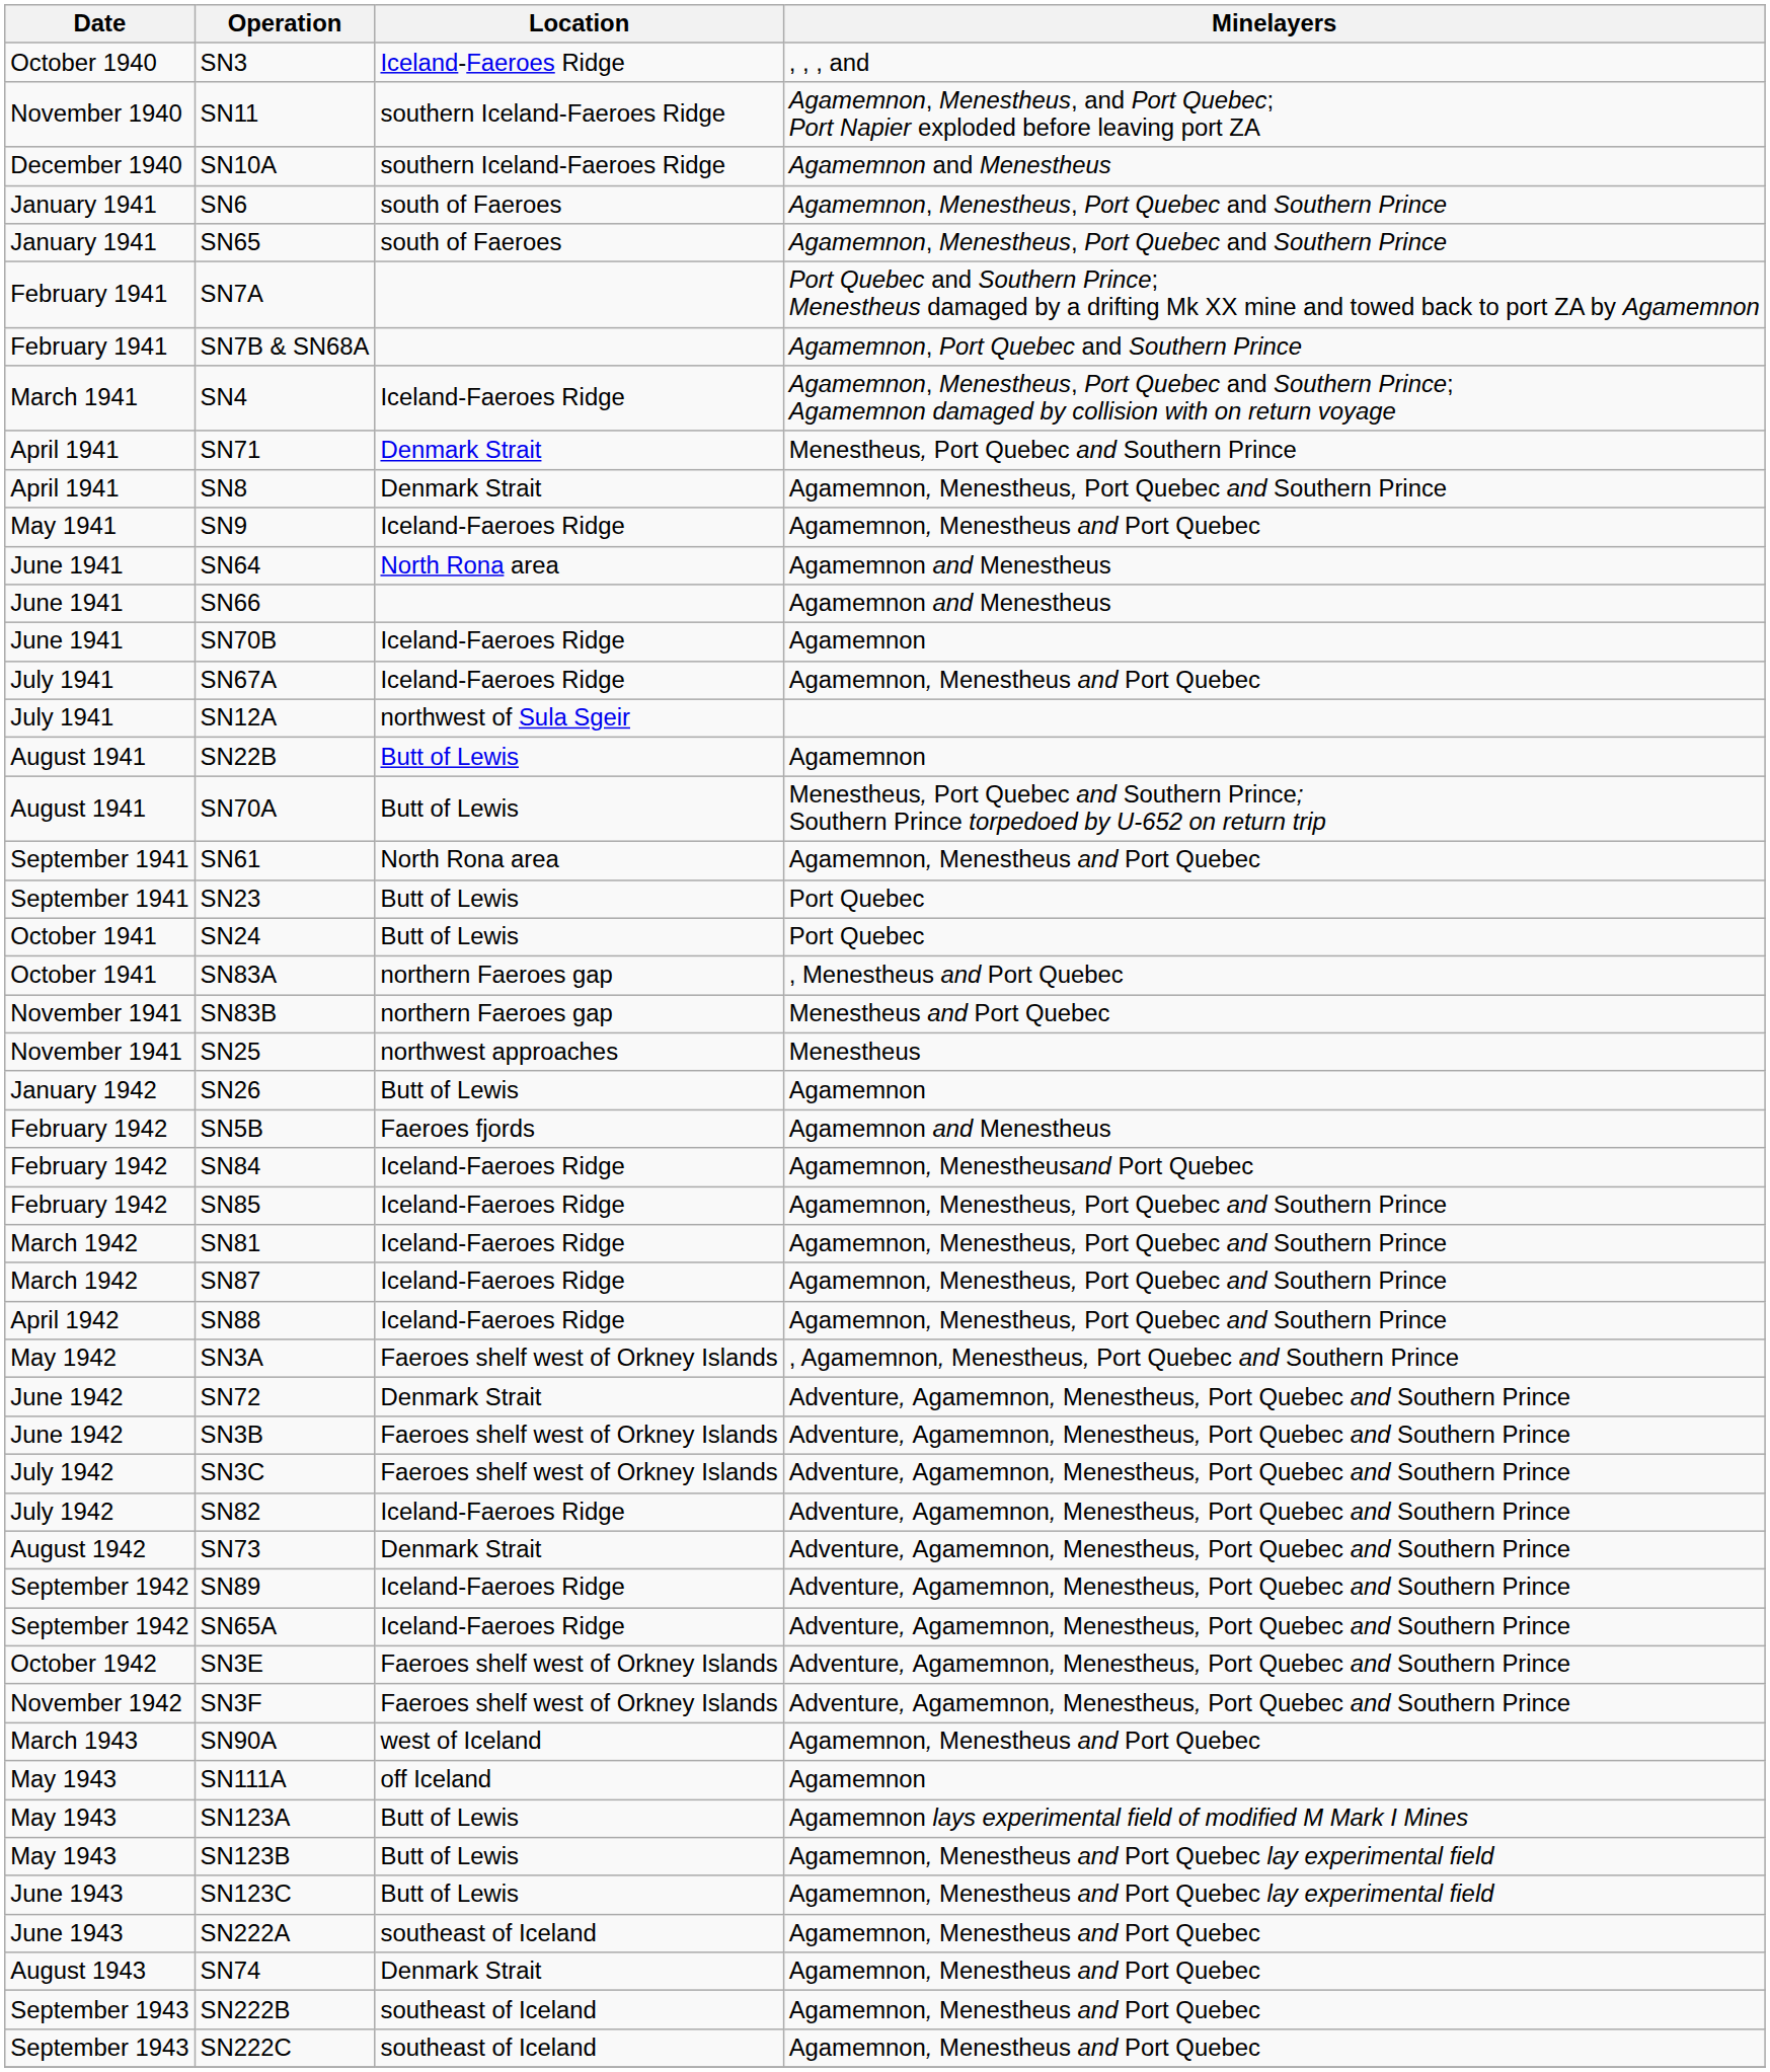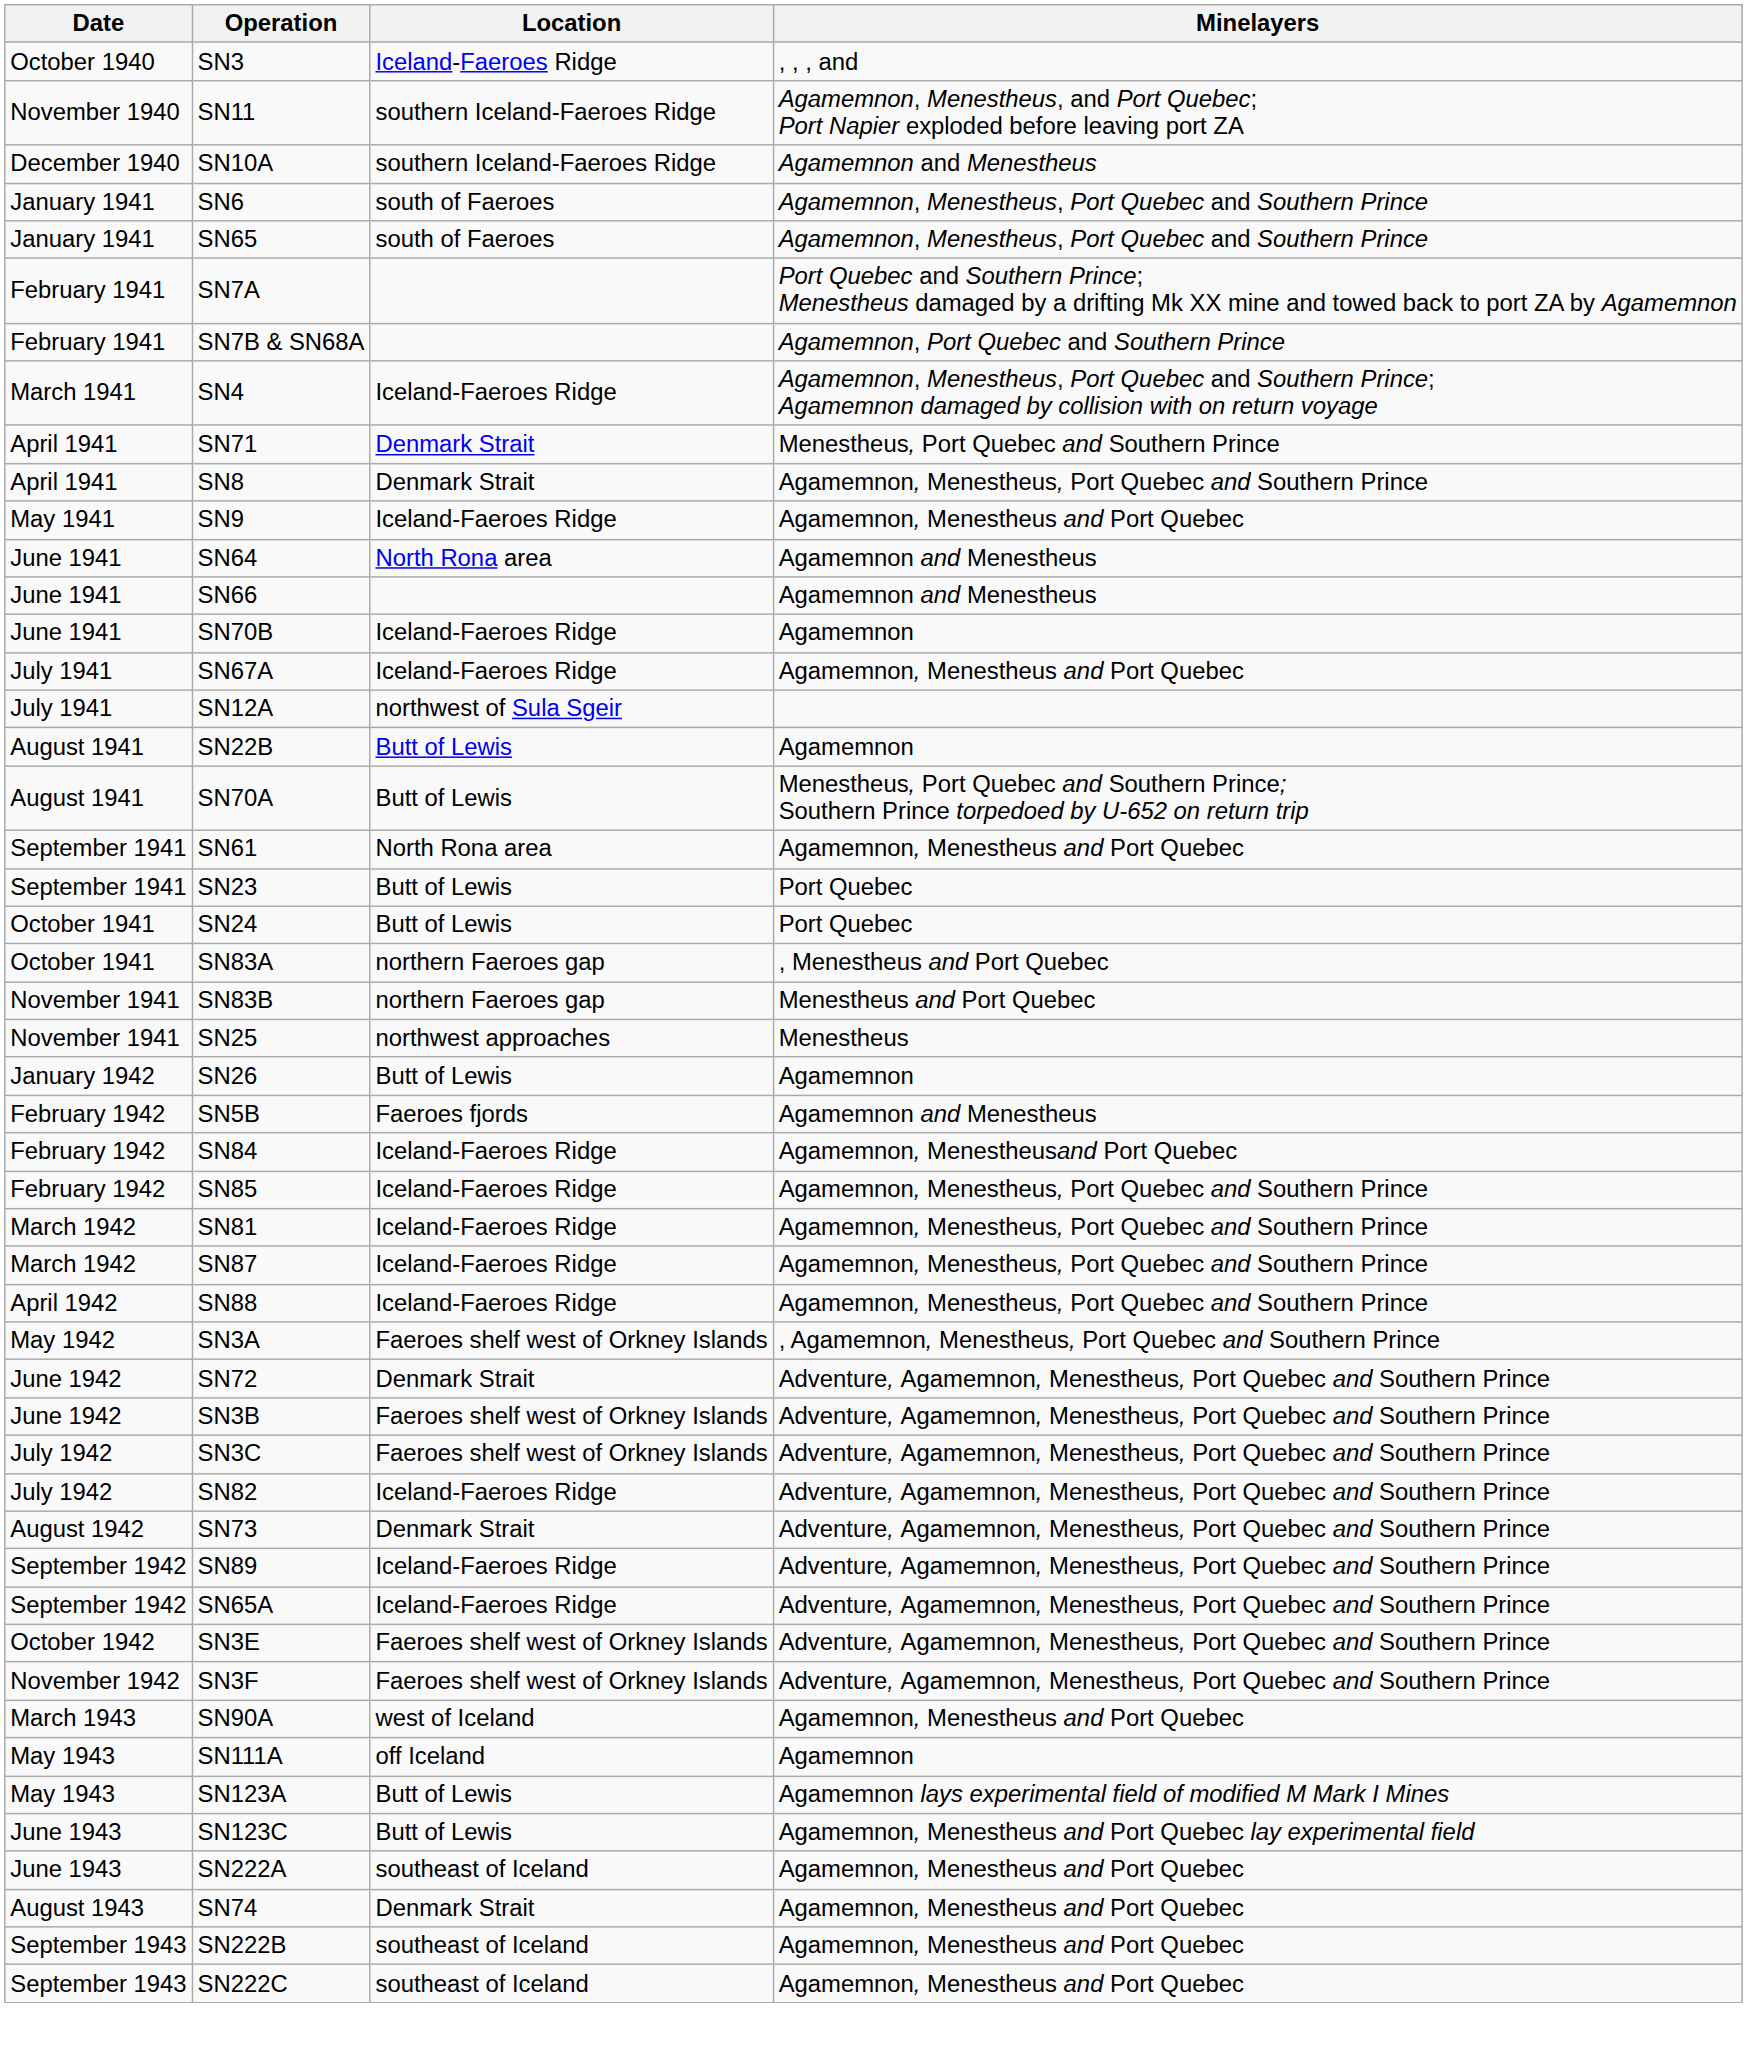 <table class="wikitable sortable">
 <tr>
 <th>Date</th>
 <th>Operation</th>
 <th>Location</th>
 <th>Minelayers</th>
 </tr>
 <tr>
 <td>October 1940</td>
 <td>SN3</td>
 <td><a href='#'>Iceland</a>-<a href='#'>Faeroes</a> Ridge</td>
 <td>, , ,  and </td>
 </tr>
 <tr>
 <td>November 1940</td>
 <td>SN11</td>
 <td>southern Iceland-Faeroes Ridge</td>
 <td><em>Agamemnon</em>, <em>Menestheus</em>, and <em>Port Quebec</em>;<br><em>Port Napier</em> exploded before leaving port ZA</td>
 </tr>
 <tr>
 <td>December 1940</td>
 <td>SN10A</td>
 <td>southern Iceland-Faeroes Ridge</td>
 <td><em>Agamemnon</em> and <em>Menestheus</em></td>
 </tr>
 <tr>
 <td>January 1941</td>
 <td>SN6</td>
 <td>south of Faeroes</td>
 <td><em>Agamemnon</em>, <em>Menestheus</em>, <em>Port Quebec</em> and <em>Southern Prince</em></td>
 </tr>
 <tr>
 <td>January 1941</td>
 <td>SN65</td>
 <td>south of Faeroes</td>
 <td><em>Agamemnon</em>, <em>Menestheus</em>, <em>Port Quebec</em> and <em>Southern Prince</em></td>
 </tr>
 <tr>
 <td>February 1941</td>
 <td>SN7A</td>
 <td></td>
 <td><em>Port Quebec</em> and <em>Southern Prince</em>;<br><em>Menestheus</em> damaged by a drifting Mk XX mine and towed back to port ZA by <em>Agamemnon</em></td>
 </tr>
 <tr>
 <td>February 1941</td>
 <td>SN7B & SN68A</td>
 <td></td>
 <td><em>Agamemnon</em>, <em>Port Quebec</em> and <em>Southern Prince</em></td>
 </tr>
 <tr>
 <td>March 1941</td>
 <td>SN4</td>
 <td>Iceland-Faeroes Ridge</td>
 <td><em>Agamemnon</em>, <em>Menestheus</em>, <em>Port Quebec</em> and <em>Southern Prince</em>;<br> <em>Agamemnon damaged by collision with  on return voyage</td>
 </tr>
 <tr>
 <td>April 1941</td>
 <td>SN71</td>
 <td><a href='#'>Denmark Strait</a></td>
 <td></em>Menestheus<em>, </em>Port Quebec<em> and </em>Southern Prince<em></td>
 </tr>
 <tr>
 <td>April 1941</td>
 <td>SN8</td>
 <td>Denmark Strait</td>
 <td></em>Agamemnon<em>, </em>Menestheus<em>, </em>Port Quebec<em> and </em>Southern Prince<em></td>
 </tr>
 <tr>
 <td>May 1941</td>
 <td>SN9</td>
 <td>Iceland-Faeroes Ridge</td>
 <td></em>Agamemnon<em>, </em>Menestheus<em> and </em>Port Quebec<em></td>
 </tr>
 <tr>
 <td>June 1941</td>
 <td>SN64</td>
 <td><a href='#'>North Rona</a> area</td>
 <td></em>Agamemnon<em> and </em>Menestheus<em></td>
 </tr>
 <tr>
 <td>June 1941</td>
 <td>SN66</td>
 <td></td>
 <td></em>Agamemnon<em> and </em>Menestheus<em></td>
 </tr>
 <tr>
 <td>June 1941</td>
 <td>SN70B</td>
 <td>Iceland-Faeroes Ridge</td>
 <td></em>Agamemnon<em></td>
 </tr>
 <tr>
 <td>July 1941</td>
 <td>SN67A</td>
 <td>Iceland-Faeroes Ridge</td>
 <td></em>Agamemnon<em>, </em>Menestheus<em> and </em>Port Quebec<em></td>
 </tr>
 <tr>
 <td>July 1941</td>
 <td>SN12A</td>
 <td>northwest of <a href='#'>Sula Sgeir</a></td>
 <td></td>
 </tr>
 <tr>
 <td>August 1941</td>
 <td>SN22B</td>
 <td><a href='#'>Butt of Lewis</a></td>
 <td></em>Agamemnon<em></td>
 </tr>
 <tr>
 <td>August 1941</td>
 <td>SN70A</td>
 <td>Butt of Lewis</td>
 <td></em>Menestheus<em>, </em>Port Quebec<em> and </em>Southern Prince<em>;<br></em>Southern Prince<em> torpedoed by U-652 on return trip</td>
 </tr>
 <tr>
 <td>September 1941</td>
 <td>SN61</td>
 <td>North Rona area</td>
 <td></em>Agamemnon<em>, </em>Menestheus<em> and </em>Port Quebec<em></td>
 </tr>
 <tr>
 <td>September 1941</td>
 <td>SN23</td>
 <td>Butt of Lewis</td>
 <td></em>Port Quebec<em></td>
 </tr>
 <tr>
 <td>October 1941</td>
 <td>SN24</td>
 <td>Butt of Lewis</td>
 <td></em>Port Quebec<em></td>
 </tr>
 <tr>
 <td>October 1941</td>
 <td>SN83A</td>
 <td>northern Faeroes gap</td>
 <td>, </em>Menestheus<em> and </em>Port Quebec<em></td>
 </tr>
 <tr>
 <td>November 1941</td>
 <td>SN83B</td>
 <td>northern Faeroes gap</td>
 <td></em>Menestheus<em> and </em>Port Quebec<em></td>
 </tr>
 <tr>
 <td>November 1941</td>
 <td>SN25</td>
 <td>northwest approaches</td>
 <td></em>Menestheus<em></td>
 </tr>
 <tr>
 <td>January 1942</td>
 <td>SN26</td>
 <td>Butt of Lewis</td>
 <td></em>Agamemnon<em></td>
 </tr>
 <tr>
 <td>February 1942</td>
 <td>SN5B</td>
 <td>Faeroes fjords</td>
 <td></em>Agamemnon<em> and </em>Menestheus<em></td>
 </tr>
 <tr>
 <td>February 1942</td>
 <td>SN84</td>
 <td>Iceland-Faeroes Ridge</td>
 <td></em>Agamemnon<em>, </em>Menestheus<em>and </em>Port Quebec<em></td>
 </tr>
 <tr>
 <td>February 1942</td>
 <td>SN85</td>
 <td>Iceland-Faeroes Ridge</td>
 <td></em>Agamemnon<em>, </em>Menestheus<em>, </em>Port Quebec<em> and </em>Southern Prince<em></td>
 </tr>
 <tr>
 <td>March 1942</td>
 <td>SN81</td>
 <td>Iceland-Faeroes Ridge</td>
 <td></em>Agamemnon<em>, </em>Menestheus<em>, </em>Port Quebec<em> and </em>Southern Prince<em></td>
 </tr>
 <tr>
 <td>March 1942</td>
 <td>SN87</td>
 <td>Iceland-Faeroes Ridge</td>
 <td></em>Agamemnon<em>, </em>Menestheus<em>, </em>Port Quebec<em> and </em>Southern Prince<em></td>
 </tr>
 <tr>
 <td>April 1942</td>
 <td>SN88</td>
 <td>Iceland-Faeroes Ridge</td>
 <td></em>Agamemnon<em>, </em>Menestheus<em>, </em>Port Quebec<em> and </em>Southern Prince<em></td>
 </tr>
 <tr>
 <td>May 1942</td>
 <td>SN3A</td>
 <td>Faeroes shelf west of Orkney Islands</td>
 <td>, </em>Agamemnon<em>, </em>Menestheus<em>, </em>Port Quebec<em> and </em>Southern Prince<em></td>
 </tr>
 <tr>
 <td>June 1942</td>
 <td>SN72</td>
 <td>Denmark Strait</td>
 <td></em>Adventure<em>, </em>Agamemnon<em>, </em>Menestheus<em>, </em>Port Quebec<em> and </em>Southern Prince<em></td>
 </tr>
 <tr>
 <td>June 1942</td>
 <td>SN3B</td>
 <td>Faeroes shelf west of Orkney Islands</td>
 <td></em>Adventure<em>, </em>Agamemnon<em>, </em>Menestheus<em>, </em>Port Quebec<em> and </em>Southern Prince<em></td>
 </tr>
 <tr>
 <td>July 1942</td>
 <td>SN3C</td>
 <td>Faeroes shelf west of Orkney Islands</td>
 <td></em>Adventure<em>, </em>Agamemnon<em>, </em>Menestheus<em>, </em>Port Quebec<em> and </em>Southern Prince<em></td>
 </tr>
 <tr>
 <td>July 1942</td>
 <td>SN82</td>
 <td>Iceland-Faeroes Ridge</td>
 <td></em>Adventure<em>, </em>Agamemnon<em>, </em>Menestheus<em>, </em>Port Quebec<em> and </em>Southern Prince<em></td>
 </tr>
 <tr>
 <td>August 1942</td>
 <td>SN73</td>
 <td>Denmark Strait</td>
 <td></em>Adventure<em>, </em>Agamemnon<em>, </em>Menestheus<em>, </em>Port Quebec<em> and </em>Southern Prince<em></td>
 </tr>
 <tr>
 <td>September 1942</td>
 <td>SN89</td>
 <td>Iceland-Faeroes Ridge</td>
 <td></em>Adventure<em>, </em>Agamemnon<em>, </em>Menestheus<em>, </em>Port Quebec<em> and </em>Southern Prince<em></td>
 </tr>
 <tr>
 <td>September 1942</td>
 <td>SN65A</td>
 <td>Iceland-Faeroes Ridge</td>
 <td></em>Adventure<em>, </em>Agamemnon<em>, </em>Menestheus<em>, </em>Port Quebec<em> and </em>Southern Prince<em></td>
 </tr>
 <tr>
 <td>October 1942</td>
 <td>SN3E</td>
 <td>Faeroes shelf west of Orkney Islands</td>
 <td></em>Adventure<em>, </em>Agamemnon<em>, </em>Menestheus<em>, </em>Port Quebec<em> and </em>Southern Prince<em></td>
 </tr>
 <tr>
 <td>November 1942</td>
 <td>SN3F</td>
 <td>Faeroes shelf west of Orkney Islands</td>
 <td></em>Adventure<em>, </em>Agamemnon<em>, </em>Menestheus<em>, </em>Port Quebec<em> and </em>Southern Prince<em></td>
 </tr>
 <tr>
 <td>March 1943</td>
 <td>SN90A</td>
 <td>west of Iceland</td>
 <td></em>Agamemnon<em>, </em>Menestheus<em> and </em>Port Quebec<em></td>
 </tr>
 <tr>
 <td>May 1943</td>
 <td>SN111A</td>
 <td>off Iceland</td>
 <td></em>Agamemnon<em></td>
 </tr>
 <tr>
 <td>May 1943</td>
 <td>SN123A</td>
 <td>Butt of Lewis</td>
 <td></em>Agamemnon<em> lays experimental field of modified M Mark I Mines</td>
 </tr>
 <tr>
-<td>May 1943</td>
-<td>SN123B</td>
-<td>Butt of Lewis</td>
-<td></em>Agamemnon<em>, </em>Menestheus<em> and </em>Port Quebec<em> lay experimental field</td>
-</tr>
-<tr>
 <td>June 1943</td>
 <td>SN123C</td>
 <td>Butt of Lewis</td>
 <td></em>Agamemnon<em>, </em>Menestheus<em> and </em>Port Quebec<em> lay experimental field</td>
 </tr>
 <tr>
 <td>June 1943</td>
 <td>SN222A</td>
 <td>southeast of Iceland</td>
 <td></em>Agamemnon<em>, </em>Menestheus<em> and </em>Port Quebec<em></td>
 </tr>
 <tr>
 <td>August 1943</td>
 <td>SN74</td>
 <td>Denmark Strait</td>
 <td></em>Agamemnon<em>, </em>Menestheus<em> and </em>Port Quebec<em></td>
 </tr>
 <tr>
 <td>September 1943</td>
 <td>SN222B</td>
 <td>southeast of Iceland</td>
 <td></em>Agamemnon<em>, </em>Menestheus<em> and </em>Port Quebec<em></td>
 </tr>
 <tr>
 <td>September 1943</td>
 <td>SN222C</td>
 <td>southeast of Iceland</td>
 <td></em>Agamemnon<em>, </em>Menestheus<em> and </em>Port Quebec<em></td>
 </tr>
 <tr>
 </tr>
 </table>
